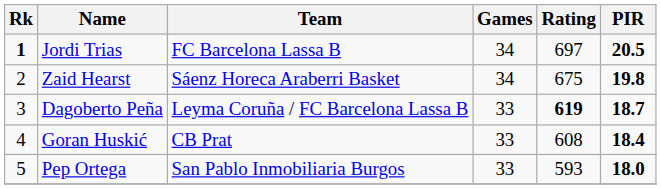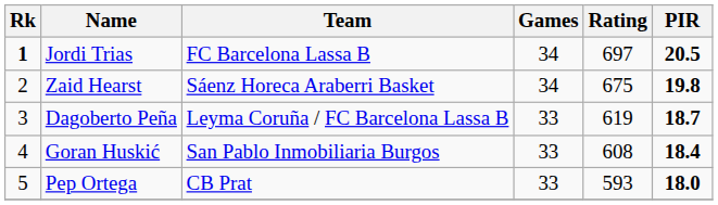 <table class="wikitable" style="text-align: center;">
 <tr>
 <th>Rk</th>
 <th>Name</th>
 <th>Team</th>
 <th>Games</th>
 <th>Rating</th>
 <th width=40>PIR</th>
 </tr>
 <tr>
 <td><strong>1</strong></td>
 <td align="left"> <a href='#'>Jordi Trias</a></td>
 <td align="left"><a href='#'>FC Barcelona Lassa B</a></td>
 <td>34</td>
 <td>697</td>
 <td><strong>20.5</strong></td>
 </tr>
 <tr>
 <td>2</td>
 <td align="left"> <a href='#'>Zaid Hearst</a></td>
 <td align="left"><a href='#'>Sáenz Horeca Araberri Basket</a></td>
 <td>34</td>
 <td>675</td>
 <td><strong>19.8</strong></td>
 </tr>
 <tr>
 <td>3</td>
 <td align="left"> <a href='#'>Dagoberto Peña</a></td>
 <td align="left"><a href='#'>Leyma Coruña</a> / <a href='#'>FC Barcelona Lassa B</a></td>
 <td>33</td>
-<td><strong>619</strong></td>
+<td>619</td>
 <td><strong>18.7</strong></td>
 </tr>
 <tr>
 <td>4</td>
 <td align="left"> <a href='#'>Goran Huskić</a></td>
-<td align="left"><a href='#'>CB Prat</a></td>
+<td align="left"><a href='#'>San Pablo Inmobiliaria Burgos</a></td>
 <td>33</td>
 <td>608</td>
 <td><strong>18.4</strong></td>
 </tr>
 <tr>
 <td>5</td>
 <td align="left"> <a href='#'>Pep Ortega</a></td>
-<td align="left"><a href='#'>San Pablo Inmobiliaria Burgos</a></td>
+<td align="left"><a href='#'>CB Prat</a></td>
 <td>33</td>
 <td>593</td>
 <td><strong>18.0</strong></td>
 </tr>
 <tr>
 </tr>
 </table>
